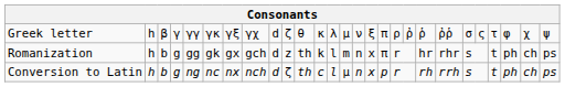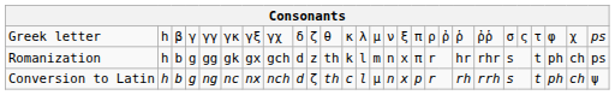 <table class="wikitable">
 <tr>
 <th align="center" colspan="27"><strong>Consonants</strong></th>
 </tr>
 <tr>
 <td>Greek letter</td>
 <td>h</td>
 <td>β</td>
 <td>γ</td>
 <td>γγ</td>
 <td>γκ</td>
 <td>γξ</td>
 <td>γχ</td>
-<td>d</td>
+<td>δ</td>
 <td>ζ</td>
 <td>θ</td>
 <td>κ</td>
 <td>λ</td>
 <td>μ</td>
 <td>ν</td>
 <td>ξ</td>
 <td>π</td>
 <td>ρ</td>
 <td>ῤ</td>
 <td>ῥ</td>
 <td>ῤῥ</td>
 <td>σ</td>
 <td>ς</td>
 <td>τ</td>
 <td>φ</td>
 <td>χ</td>
-<td>ψ</td>
+<td><em>ps</em></td>
 </tr>
 <tr>
 <td>Romanization</td>
 <td>h</td>
 <td>b</td>
 <td>g</td>
 <td>gg</td>
 <td>gk</td>
 <td>gx</td>
 <td>gch</td>
 <td>d</td>
 <td>z</td>
 <td>th</td>
 <td>k</td>
 <td>l</td>
 <td>m</td>
 <td>n</td>
 <td>x</td>
 <td>π</td>
 <td colspan=2>r</td>
 <td>hr</td>
 <td>rhr</td>
 <td colspan=2>s</td>
 <td>t</td>
 <td>ph</td>
 <td>ch</td>
 <td>ps</td>
 </tr>
 <tr>
 <td>Conversion to Latin</td>
 <td><em>h</em></td>
 <td><em>b</em></td>
 <td><em>g</em></td>
 <td><em>ng</em></td>
 <td><em>nc</em></td>
 <td><em>nx</em></td>
 <td><em>nch</em></td>
 <td><em>d</em></td>
 <td>ζ</td>
 <td><em>th</em></td>
 <td><em>c</em></td>
 <td><em>l</em></td>
 <td>μ</td>
 <td><em>n</em></td>
 <td><em>x</em></td>
 <td><em>p</em></td>
 <td colspan=2><em>r</em></td>
 <td><em>rh</em></td>
 <td><em>rrh</em></td>
 <td colspan=2><em>s</em></td>
 <td><em>t</em></td>
 <td><em>ph</em></td>
 <td><em>ch</em></td>
-<td><em>ps</em></td>
+<td>ψ</td>
 </tr>
 </table>
